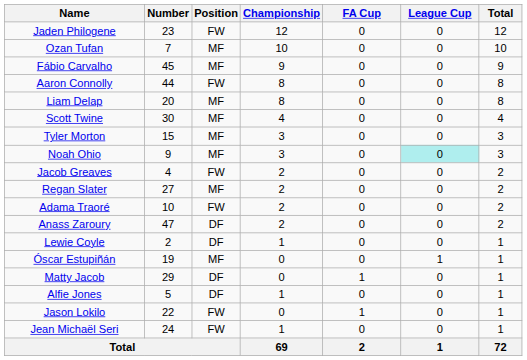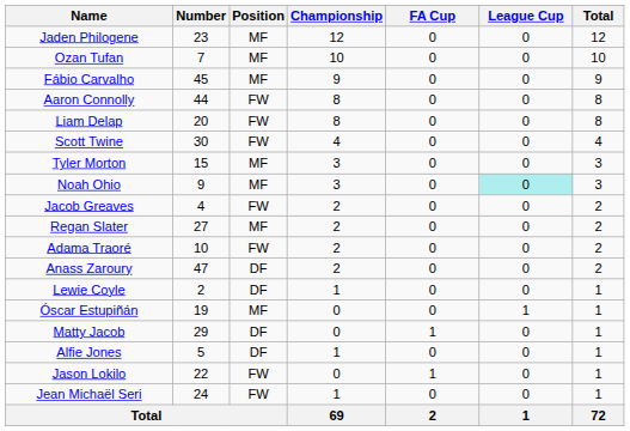 <table class="wikitable sortable plainrowheaders" style="text-align:center; font-size:95%">
 <tr>
 <th style="width:185px;">Name</th>
 <th style="width:50px;">Number</th>
 <th style="width:50px;">Position</th>
 <th style="width:100px;"><a href='#'>Championship</a></th>
 <th style="width:100px;"><a href='#'>FA Cup</a></th>
 <th style="width:100px;"><a href='#'>League Cup</a></th>
 <th style="width:52px;">Total</th>
 </tr>
 <tr>
 <td> <a href='#'>Jaden Philogene</a></td>
 <td>23</td>
-<td>FW</td>
+<td>MF</td>
 <td>12</td>
 <td>0</td>
 <td>0</td>
 <td>12</td>
 </tr>
 <tr>
 <td> <a href='#'>Ozan Tufan</a></td>
 <td>7</td>
 <td>MF</td>
 <td>10</td>
 <td>0</td>
 <td>0</td>
 <td>10</td>
 </tr>
 <tr>
 <td> <a href='#'>Fábio Carvalho</a></td>
 <td>45</td>
 <td>MF</td>
 <td>9</td>
 <td>0</td>
 <td>0</td>
 <td>9</td>
 </tr>
 <tr>
 <td> <a href='#'>Aaron Connolly</a></td>
 <td>44</td>
 <td>FW</td>
 <td>8</td>
 <td>0</td>
 <td>0</td>
 <td>8</td>
 </tr>
 <tr>
 <td> <a href='#'>Liam Delap</a></td>
 <td>20</td>
-<td>MF</td>
+<td>FW</td>
 <td>8</td>
 <td>0</td>
 <td>0</td>
 <td>8</td>
 </tr>
 <tr>
 <td> <a href='#'>Scott Twine</a></td>
 <td>30</td>
-<td>MF</td>
+<td>FW</td>
 <td>4</td>
 <td>0</td>
 <td>0</td>
 <td>4</td>
 </tr>
 <tr>
 <td> <a href='#'>Tyler Morton</a></td>
 <td>15</td>
 <td>MF</td>
 <td>3</td>
 <td>0</td>
 <td>0</td>
 <td>3</td>
 </tr>
 <tr>
 <td> <a href='#'>Noah Ohio</a></td>
 <td>9</td>
 <td>MF</td>
 <td>3</td>
 <td>0</td>
 <td style="background: paleturquoise;">0</td>
 <td>3</td>
 </tr>
 <tr>
 <td> <a href='#'>Jacob Greaves</a></td>
 <td>4</td>
 <td>FW</td>
 <td>2</td>
 <td>0</td>
 <td>0</td>
 <td>2</td>
 </tr>
 <tr>
 <td> <a href='#'>Regan Slater</a></td>
 <td>27</td>
 <td>MF</td>
 <td>2</td>
 <td>0</td>
 <td>0</td>
 <td>2</td>
 </tr>
 <tr>
 <td> <a href='#'>Adama Traoré</a></td>
 <td>10</td>
 <td>FW</td>
 <td>2</td>
 <td>0</td>
 <td>0</td>
 <td>2</td>
 </tr>
 <tr>
 <td> <a href='#'>Anass Zaroury</a></td>
 <td>47</td>
 <td>DF</td>
 <td>2</td>
 <td>0</td>
 <td>0</td>
 <td>2</td>
 </tr>
 <tr>
 <td> <a href='#'>Lewie Coyle</a></td>
 <td>2</td>
 <td>DF</td>
 <td>1</td>
 <td>0</td>
 <td>0</td>
 <td>1</td>
 </tr>
 <tr>
 <td> <a href='#'>Óscar Estupiñán</a></td>
 <td>19</td>
 <td>MF</td>
 <td>0</td>
 <td>0</td>
 <td>1</td>
 <td>1</td>
 </tr>
 <tr>
 <td> <a href='#'>Matty Jacob</a></td>
 <td>29</td>
 <td>DF</td>
 <td>0</td>
 <td>1</td>
 <td>0</td>
 <td>1</td>
 </tr>
 <tr>
 <td> <a href='#'>Alfie Jones</a></td>
 <td>5</td>
 <td>DF</td>
 <td>1</td>
 <td>0</td>
 <td>0</td>
 <td>1</td>
 </tr>
 <tr>
 <td> <a href='#'>Jason Lokilo</a></td>
 <td>22</td>
 <td>FW</td>
 <td>0</td>
 <td>1</td>
 <td>0</td>
 <td>1</td>
 </tr>
 <tr>
 <td> <a href='#'>Jean Michaël Seri</a></td>
 <td>24</td>
 <td>FW</td>
 <td>1</td>
 <td>0</td>
 <td>0</td>
 <td>1</td>
 </tr>
 <tr>
 <th scope="row" colspan="3"><strong>Total</strong></th>
 <th>69</th>
 <th>2</th>
 <th>1</th>
 <th>72</th>
 </tr>
 </table>
